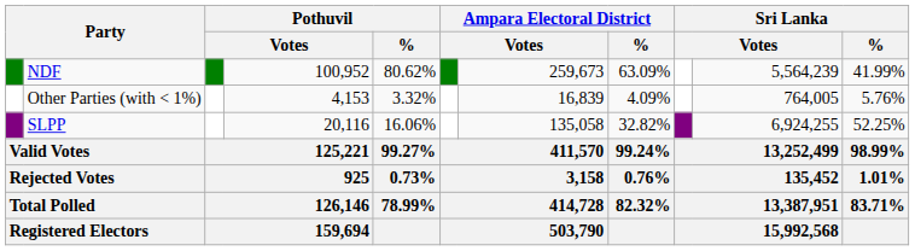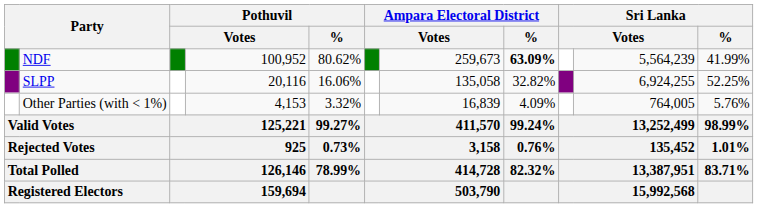 <table class="wikitable">
 <tr>
 <th colspan="2" width="144px"rowspan="2">Party</th>
 <th colspan="3" width="216px">Pothuvil</th>
 <th colspan="3" width="216px"><a href='#'>Ampara Electoral District</a></th>
 <th colspan="3" width="216px">Sri Lanka</th>
 </tr>
 <tr>
 <th colspan="2" width="144px">Votes</th>
 <th>%</th>
 <th colspan="2" width="144px">Votes</th>
 <th>%</th>
 <th colspan="2" width="144px">Votes</th>
 <th>%</th>
 </tr>
 <tr>
 <td style="background-color:green;" width="10px"></td>
 <td style="text-align:left;"><a href='#'>NDF</a></td>
 <td style="background-color:green;" width="10px"></td>
 <td style="text-align:right;">100,952</td>
 <td style="text-align:right;">80.62%</td>
 <td style="background-color:green;" width="10px"></td>
 <td style="text-align:right;">259,673</td>
-<td style="text-align:right;">63.09%</td>
+<td style="text-align:right;"><strong>63.09%</strong></td>
 <td style="background-color:white;" width="10px"></td>
 <td style="text-align:right;">5,564,239</td>
 <td style="text-align:right;">41.99%</td>
+</tr>
+<tr>
+<td style="background-color:purple;" width="10px"></td>
+<td style="text-align:left;"><a href='#'>SLPP</a></td>
+<td style="background-color:white;" width="10px"></td>
+<td style="text-align:right;">20,116</td>
+<td style="text-align:right;">16.06%</td>
+<td style="background-color:white;" width="10px"></td>
+<td style="text-align:right;">135,058</td>
+<td style="text-align:right;">32.82%</td>
+<td style="background-color:purple;" width="10px"></td>
+<td style="text-align:right;">6,924,255</td>
+<td style="text-align:right;">52.25%</td>
 </tr>
 <tr>
 <td style="background-color:white;" width="10px"></td>
 <td style="text-align:left;">Other Parties (with < 1%)</td>
 <td style="background-color:white;" width="10px"></td>
 <td style="text-align:right;">4,153</td>
 <td style="text-align:right;">3.32%</td>
 <td style="background-color:white;" width="10px"></td>
 <td style="text-align:right;">16,839</td>
 <td style="text-align:right;">4.09%</td>
 <td style="background-color:white;" width="10px"></td>
 <td style="text-align:right;">764,005</td>
 <td style="text-align:right;">5.76%</td>
-</tr>
-<tr>
-<td style="background-color:purple;" width="10px"></td>
-<td style="text-align:left;"><a href='#'>SLPP</a></td>
-<td style="background-color:white;" width="10px"></td>
-<td style="text-align:right;">20,116</td>
-<td style="text-align:right;">16.06%</td>
-<td style="background-color:white;" width="10px"></td>
-<td style="text-align:right;">135,058</td>
-<td style="text-align:right;">32.82%</td>
-<td style="background-color:purple;" width="10px"></td>
-<td style="text-align:right;">6,924,255</td>
-<td style="text-align:right;">52.25%</td>
 </tr>
 <tr>
 <th colspan="2" width="144px"style="text-align:left;">Valid Votes</th>
 <th style="text-align:right;"colspan="2" width="144px">125,221</th>
 <th style="text-align:right;">99.27%</th>
 <th style="text-align:right;"colspan="2" width="144px">411,570</th>
 <th style="text-align:right;">99.24%</th>
 <th style="text-align:right;"colspan="2" width="144px">13,252,499</th>
 <th style="text-align:right;">98.99%</th>
 </tr>
 <tr>
 <th colspan="2" width="144px"style="text-align:left;">Rejected Votes</th>
 <th style="text-align:right;"colspan="2" width="144px">925</th>
 <th style="text-align:right;">0.73%</th>
 <th style="text-align:right;"colspan="2" width="144px">3,158</th>
 <th style="text-align:right;">0.76%</th>
 <th style="text-align:right;"colspan="2" width="144px">135,452</th>
 <th style="text-align:right;">1.01%</th>
 </tr>
 <tr>
 <th colspan="2" width="144px"style="text-align:left;">Total Polled</th>
 <th style="text-align:right;"colspan="2" width="144px">126,146</th>
 <th style="text-align:right;">78.99%</th>
 <th style="text-align:right;"colspan="2" width="144px">414,728</th>
 <th style="text-align:right;">82.32%</th>
 <th style="text-align:right;"colspan="2" width="144px">13,387,951</th>
 <th style="text-align:right;">83.71%</th>
 </tr>
 <tr>
 <th colspan="2" width="144px"style="text-align:left;">Registered Electors</th>
 <th style="text-align:right;"colspan="2" width="144px">159,694</th>
 <th></th>
 <th style="text-align:right;"colspan="2" width="144px">503,790</th>
 <th></th>
 <th style="text-align:right;"colspan="2" width="144px">15,992,568</th>
 <th></th>
 </tr>
 </table>
